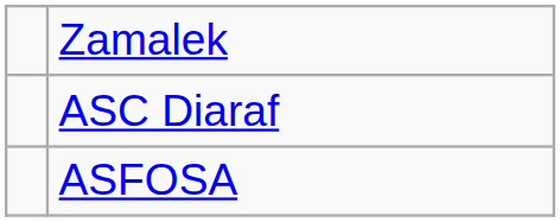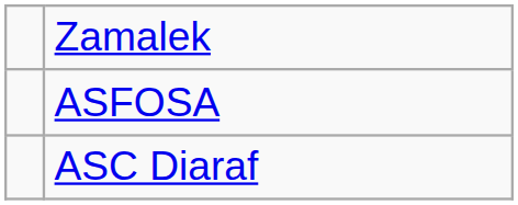 <table class="wikitable" width="200px">
 <tr>
 <td align=center></td>
 <td> <a href='#'>Zamalek</a></td>
 </tr>
 <tr>
 <td align=center></td>
-<td> <a href='#'>ASC Diaraf</a></td>
+<td> <a href='#'>ASFOSA</a></td>
 </tr>
 <tr>
 <td align=center></td>
-<td> <a href='#'>ASFOSA</a></td>
+<td> <a href='#'>ASC Diaraf</a></td>
 </tr>
 </table>
